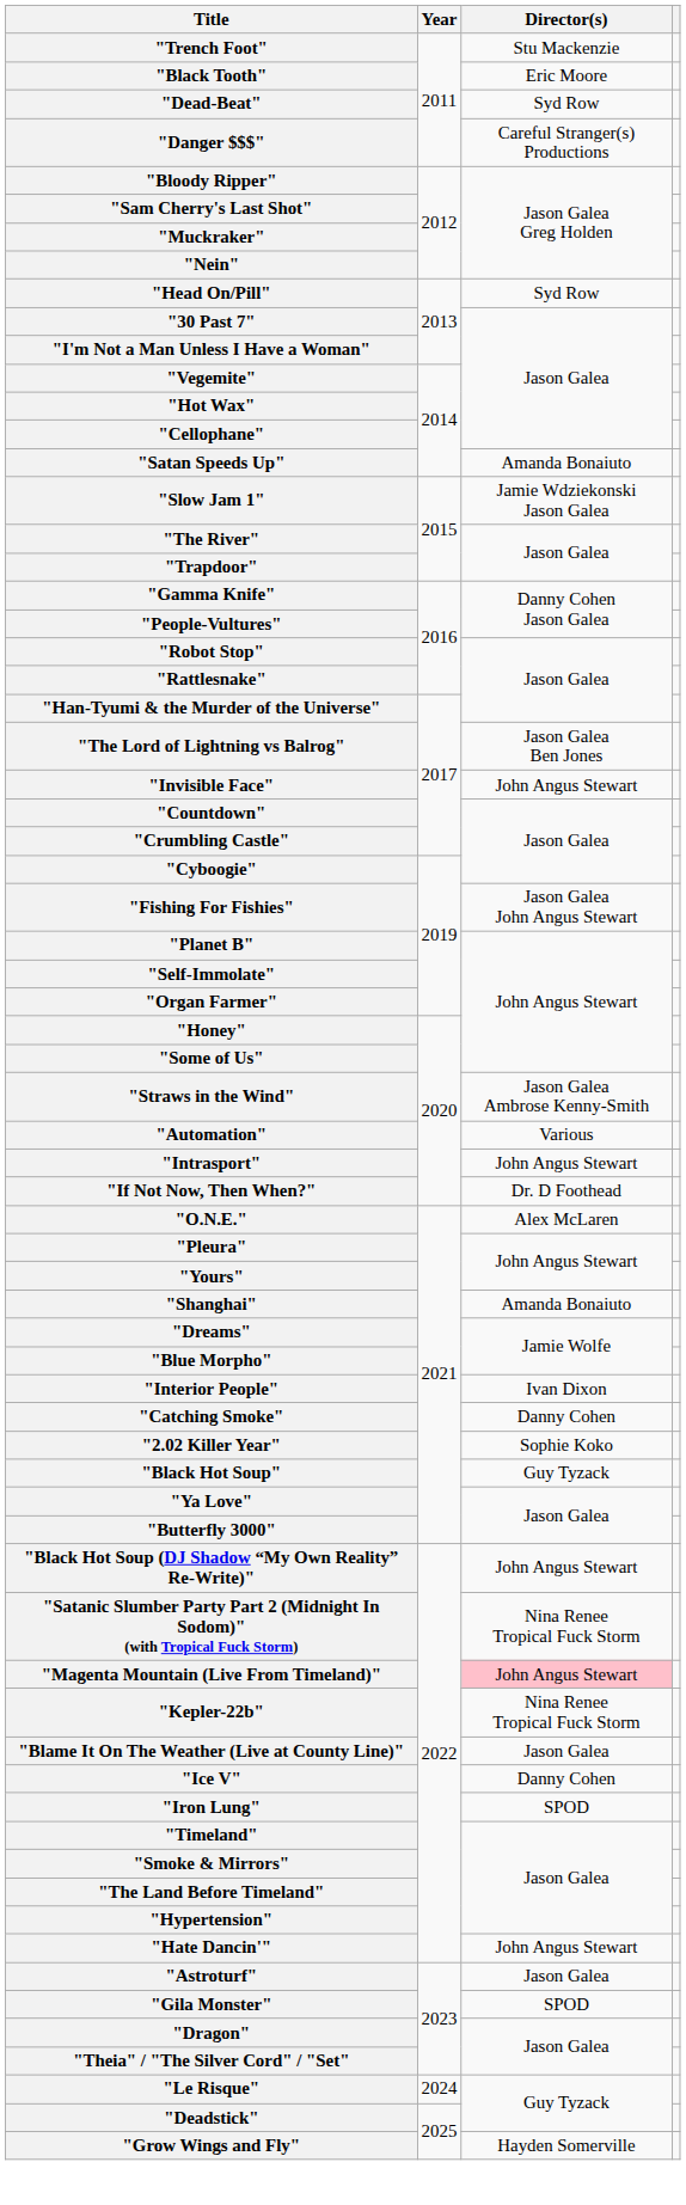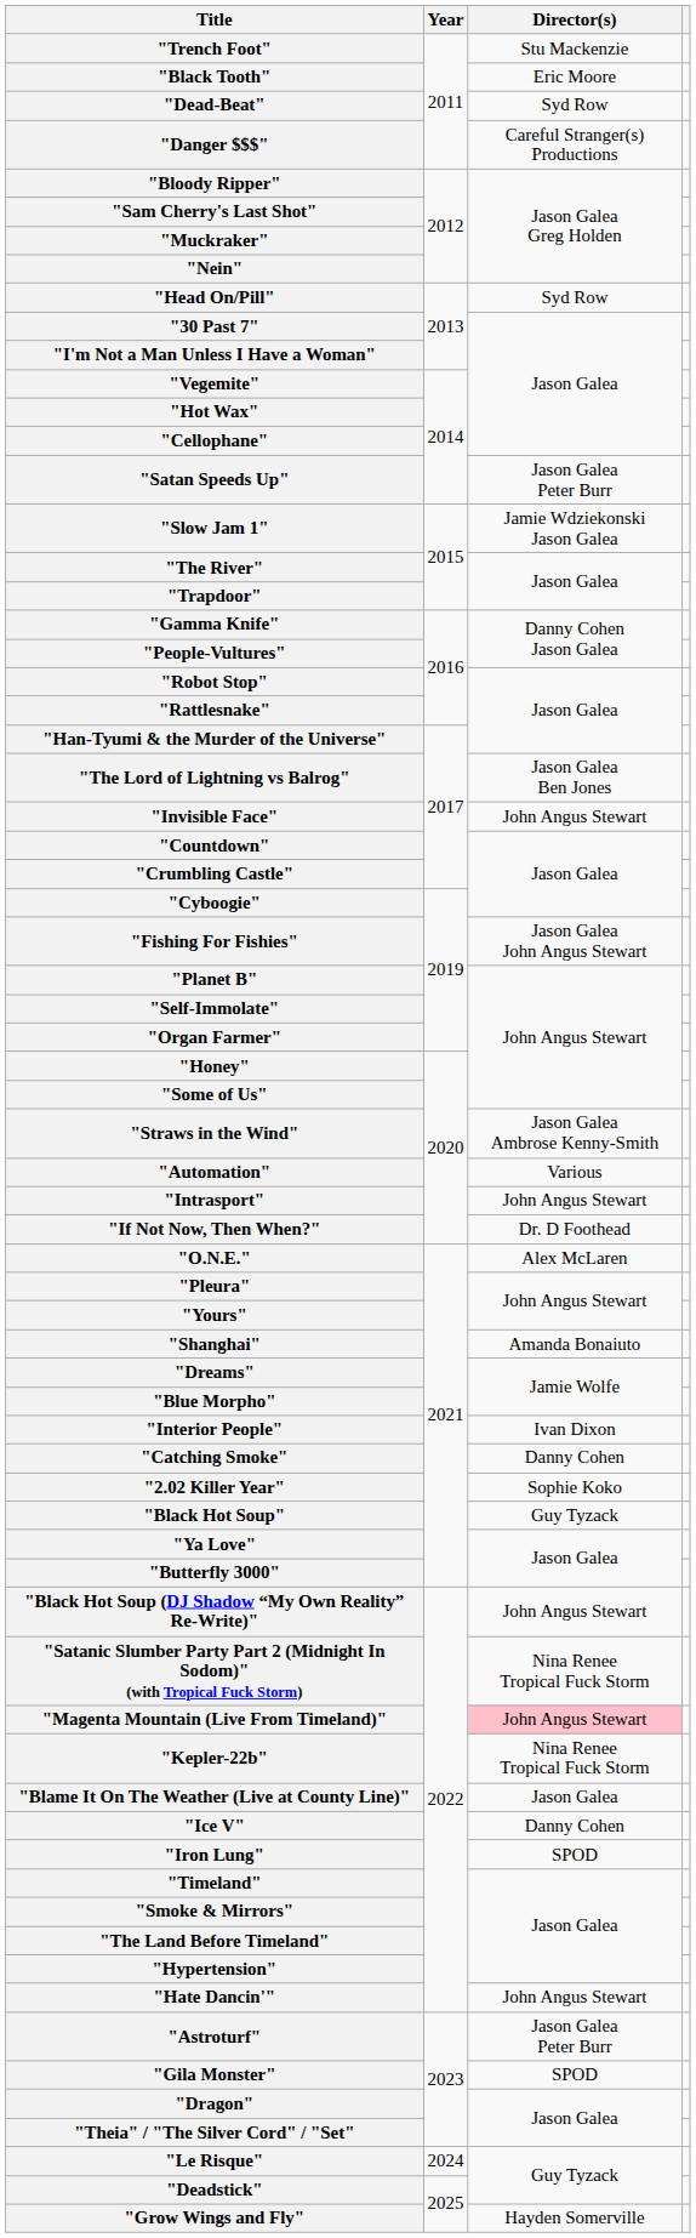 <table class="wikitable sortable plainrowheaders" style="text-align:center;">
 <tr>
 <th scope="col">Title</th>
 <th scope="col">Year</th>
 <th scope="col" class="unsortable">Director(s)</th>
 <th scope="col" class="unsortable"></th>
 </tr>
 <tr>
 <th scope="row">"Trench Foot"</th>
 <td rowspan="4">2011</td>
 <td>Stu Mackenzie</td>
 <td></td>
 </tr>
 <tr>
 <th scope="row">"Black Tooth"</th>
 <td>Eric Moore</td>
 <td></td>
 </tr>
 <tr>
 <th scope="row">"Dead-Beat"</th>
 <td>Syd Row</td>
 <td></td>
 </tr>
 <tr>
 <th scope="row">"Danger $$$"</th>
 <td>Careful Stranger(s) Productions</td>
 <td></td>
 </tr>
 <tr>
 <th scope="row">"Bloody Ripper"</th>
 <td rowspan="4">2012</td>
 <td rowspan="4">Jason Galea<br>Greg Holden</td>
 <td></td>
 </tr>
 <tr>
 <th scope="row">"Sam Cherry's Last Shot"</th>
 <td></td>
 </tr>
 <tr>
 <th scope="row">"Muckraker"</th>
 <td></td>
 </tr>
 <tr>
 <th scope="row">"Nein"</th>
 <td></td>
 </tr>
 <tr>
 <th scope="row">"Head On/Pill"</th>
 <td rowspan="3">2013</td>
 <td>Syd Row</td>
 <td></td>
 </tr>
 <tr>
 <th scope="row">"30 Past 7"</th>
 <td rowspan="5">Jason Galea</td>
 <td></td>
 </tr>
 <tr>
 <th scope="row">"I'm Not a Man Unless I Have a Woman"</th>
 <td></td>
 </tr>
 <tr>
 <th scope="row">"Vegemite"</th>
 <td rowspan="4">2014</td>
 <td></td>
 </tr>
 <tr>
 <th scope="row">"Hot Wax"</th>
 <td></td>
 </tr>
 <tr>
 <th scope="row">"Cellophane"</th>
 <td></td>
 </tr>
 <tr>
 <th scope="row">"Satan Speeds Up"</th>
-<td>Amanda Bonaiuto</td>
+<td>Jason Galea<br>Peter Burr</td>
 <td></td>
 </tr>
 <tr>
 <th scope="row">"Slow Jam 1"</th>
 <td rowspan="3">2015</td>
 <td>Jamie Wdziekonski<br>Jason Galea</td>
 <td></td>
 </tr>
 <tr>
 <th scope="row">"The River"</th>
 <td rowspan="2">Jason Galea</td>
 <td></td>
 </tr>
 <tr>
 <th scope="row">"Trapdoor"</th>
 <td></td>
 </tr>
 <tr>
 <th scope="row">"Gamma Knife"</th>
 <td rowspan="4">2016</td>
 <td rowspan="2">Danny Cohen<br>Jason Galea</td>
 <td></td>
 </tr>
 <tr>
 <th scope="row">"People-Vultures"</th>
 <td></td>
 </tr>
 <tr>
 <th scope="row">"Robot Stop"</th>
 <td rowspan="3">Jason Galea</td>
 <td></td>
 </tr>
 <tr>
 <th scope="row">"Rattlesnake"</th>
 <td></td>
 </tr>
 <tr>
 <th scope="row">"Han-Tyumi & the Murder of the Universe"</th>
 <td rowspan="5">2017</td>
 <td></td>
 </tr>
 <tr>
 <th scope="row">"The Lord of Lightning vs Balrog"</th>
 <td>Jason Galea<br>Ben Jones</td>
 <td></td>
 </tr>
 <tr>
 <th scope="row">"Invisible Face"</th>
 <td>John Angus Stewart</td>
 <td></td>
 </tr>
 <tr>
 <th scope="row">"Countdown"</th>
 <td rowspan="3">Jason Galea</td>
 <td></td>
 </tr>
 <tr>
 <th scope="row">"Crumbling Castle"</th>
 <td></td>
 </tr>
 <tr>
 <th scope="row">"Cyboogie"</th>
 <td rowspan="5">2019</td>
 <td></td>
 </tr>
 <tr>
 <th scope="row">"Fishing For Fishies"</th>
 <td>Jason Galea<br>John Angus Stewart</td>
 <td></td>
 </tr>
 <tr>
 <th scope="row">"Planet B"</th>
 <td rowspan="5">John Angus Stewart</td>
 <td></td>
 </tr>
 <tr>
 <th scope="row">"Self-Immolate"</th>
 <td></td>
 </tr>
 <tr>
 <th scope="row">"Organ Farmer"</th>
 <td></td>
 </tr>
 <tr>
 <th scope="row">"Honey"</th>
 <td rowspan="6">2020</td>
 <td></td>
 </tr>
 <tr>
 <th scope="row">"Some of Us"</th>
 <td></td>
 </tr>
 <tr>
 <th scope="row">"Straws in the Wind"</th>
 <td>Jason Galea<br>Ambrose Kenny-Smith</td>
 <td></td>
 </tr>
 <tr>
 <th scope="row">"Automation"</th>
 <td>Various</td>
 <td></td>
 </tr>
 <tr>
 <th scope="row">"Intrasport"</th>
 <td>John Angus Stewart</td>
 <td></td>
 </tr>
 <tr>
 <th scope="row">"If Not Now, Then When?"</th>
 <td>Dr. D Foothead</td>
 <td></td>
 </tr>
 <tr>
 <th scope="row">"O.N.E."</th>
 <td rowspan="12">2021</td>
 <td>Alex McLaren</td>
 <td></td>
 </tr>
 <tr>
 <th scope="row">"Pleura"</th>
 <td rowspan="2">John Angus Stewart</td>
 <td></td>
 </tr>
 <tr>
 <th scope="row">"Yours"</th>
 <td></td>
 </tr>
 <tr>
 <th scope="row">"Shanghai"</th>
 <td>Amanda Bonaiuto</td>
 <td></td>
 </tr>
 <tr>
 <th scope="row">"Dreams"</th>
 <td rowspan="2">Jamie Wolfe</td>
 <td></td>
 </tr>
 <tr>
 <th scope="row">"Blue Morpho"</th>
 <td></td>
 </tr>
 <tr>
 <th scope="row">"Interior People"</th>
 <td>Ivan Dixon</td>
 <td></td>
 </tr>
 <tr>
 <th scope="row">"Catching Smoke"</th>
 <td>Danny Cohen</td>
 <td></td>
 </tr>
 <tr>
 <th scope="row">"2.02 Killer Year"</th>
 <td>Sophie Koko</td>
 <td></td>
 </tr>
 <tr>
 <th scope="row">"Black Hot Soup"</th>
 <td>Guy Tyzack</td>
 <td></td>
 </tr>
 <tr>
 <th scope="row">"Ya Love"</th>
 <td rowspan="2">Jason Galea</td>
 <td></td>
 </tr>
 <tr>
 <th scope="row">"Butterfly 3000"</th>
 <td></td>
 </tr>
 <tr>
 <th scope="row">"Black Hot Soup (<a href='#'>DJ Shadow</a> “My Own Reality” Re-Write)"</th>
 <td rowspan="12">2022</td>
 <td>John Angus Stewart</td>
 <td></td>
 </tr>
 <tr>
 <th scope="row">"Satanic Slumber Party Part 2 (Midnight In Sodom)"<br><small>(with <a href='#'>Tropical Fuck Storm</a>)</small></th>
 <td>Nina Renee<br>Tropical Fuck Storm</td>
 <td></td>
 </tr>
 <tr>
 <th scope="row">"Magenta Mountain (Live From Timeland)"</th>
 <td style="background: pink;">John Angus Stewart</td>
 <td></td>
 </tr>
 <tr>
 <th scope="row">"Kepler-22b"</th>
 <td>Nina Renee<br>Tropical Fuck Storm</td>
 <td></td>
 </tr>
 <tr>
 <th scope="row">"Blame It On The Weather (Live at County Line)"</th>
 <td>Jason Galea</td>
 <td></td>
 </tr>
 <tr>
 <th scope="row">"Ice V"</th>
 <td>Danny Cohen</td>
 <td></td>
 </tr>
 <tr>
 <th scope="row">"Iron Lung"</th>
 <td>SPOD</td>
 <td></td>
 </tr>
 <tr>
 <th scope="row">"Timeland"</th>
 <td rowspan="4">Jason Galea</td>
 <td></td>
 </tr>
 <tr>
 <th scope="row">"Smoke & Mirrors"</th>
 <td></td>
 </tr>
 <tr>
 <th scope="row">"The Land Before Timeland"</th>
 <td></td>
 </tr>
 <tr>
 <th scope="row">"Hypertension"</th>
 <td></td>
 </tr>
 <tr>
 <th scope="row">"Hate Dancin'"</th>
 <td>John Angus Stewart</td>
 <td></td>
 </tr>
 <tr>
 <th scope="row">"Astroturf"</th>
 <td rowspan="4">2023</td>
-<td>Jason Galea</td>
+<td>Jason Galea<br>Peter Burr</td>
 <td></td>
 </tr>
 <tr>
 <th scope="row">"Gila Monster"</th>
 <td>SPOD</td>
 <td></td>
 </tr>
 <tr>
 <th scope="row">"Dragon"</th>
 <td rowspan="2">Jason Galea</td>
 <td></td>
 </tr>
 <tr>
 <th scope="row">"Theia" / "The Silver Cord" / "Set"</th>
 <td></td>
 </tr>
 <tr>
 <th scope="row">"Le Risque"</th>
 <td>2024</td>
 <td rowspan="2">Guy Tyzack</td>
 <td></td>
 </tr>
 <tr>
 <th scope="row">"Deadstick"</th>
 <td rowspan="2">2025</td>
 <td></td>
 </tr>
 <tr>
 <th scope="row">"Grow Wings and Fly"</th>
 <td>Hayden Somerville</td>
 <td></td>
 </tr>
 </table>
